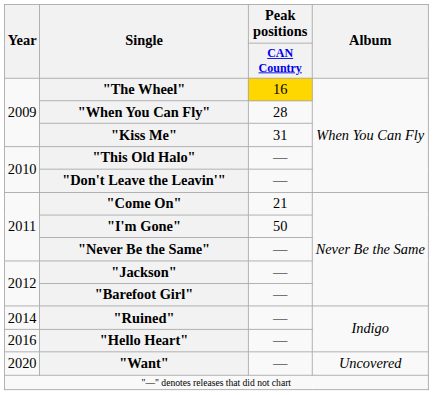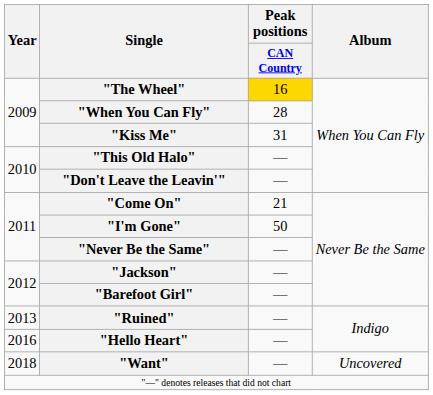 <table class="wikitable plainrowheaders" style="text-align:center;">
 <tr>
 <th rowspan="2">Year</th>
 <th rowspan="2" style="width:14em;">Single</th>
 <th>Peak<br>positions</th>
 <th rowspan="2">Album</th>
 </tr>
 <tr style="font-size:smaller;">
 <th width="65"><a href='#'>CAN Country</a><br></th>
 </tr>
 <tr>
 <td rowspan="3">2009</td>
 <th scope="row">"The Wheel"</th>
 <td style="background: gold;">16</td>
 <td rowspan="5"><em>When You Can Fly</em></td>
 </tr>
 <tr>
 <th scope="row">"When You Can Fly"</th>
 <td>28</td>
 </tr>
 <tr>
 <th scope="row">"Kiss Me"</th>
 <td>31</td>
 </tr>
 <tr>
 <td rowspan="2">2010</td>
 <th scope="row">"This Old Halo"</th>
 <td>—</td>
 </tr>
 <tr>
 <th scope="row">"Don't Leave the Leavin'"<br></th>
 <td>—</td>
 </tr>
 <tr>
 <td rowspan="3">2011</td>
 <th scope="row">"Come On"</th>
 <td>21</td>
 <td rowspan="5"><em>Never Be the Same</em></td>
 </tr>
 <tr>
 <th scope="row">"I'm Gone"</th>
 <td>50</td>
 </tr>
 <tr>
 <th scope="row">"Never Be the Same"</th>
 <td>—</td>
 </tr>
 <tr>
 <td rowspan="2">2012</td>
 <th scope="row">"Jackson"</th>
 <td>—</td>
 </tr>
 <tr>
 <th scope="row">"Barefoot Girl"</th>
 <td>—</td>
 </tr>
 <tr>
-<td>2014</td>
+<td>2013</td>
 <th scope="row">"Ruined"</th>
 <td>—</td>
 <td rowspan="2"><em>Indigo</em></td>
 </tr>
 <tr>
 <td>2016</td>
 <th scope="row">"Hello Heart"</th>
 <td>—</td>
 </tr>
 <tr>
-<td>2020</td>
+<td>2018</td>
 <th scope="row">"Want"</th>
 <td>—</td>
 <td><em>Uncovered</em></td>
 </tr>
 <tr>
 <td colspan="4" style="font-size:8pt">"—" denotes releases that did not chart</td>
 </tr>
 </table>
